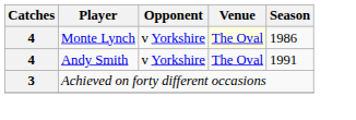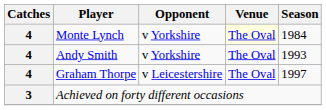 <table class="wikitable">
 <tr>
 <th>Catches</th>
 <th>Player</th>
 <th>Opponent</th>
 <th>Venue</th>
 <th>Season</th>
 </tr>
 <tr>
 <th>4</th>
 <td> <a href='#'>Monte Lynch</a></td>
 <td>v <a href='#'>Yorkshire</a></td>
 <td style="background: lightyellow;"><a href='#'>The Oval</a></td>
-<td>1986</td>
+<td>1984</td>
 </tr>
 <tr>
 <th>4</th>
 <td> <a href='#'>Andy Smith</a></td>
 <td>v <a href='#'>Yorkshire</a></td>
 <td><a href='#'>The Oval</a></td>
-<td>1991</td>
+<td>1993</td>
+</tr>
+<tr>
+<th>4</th>
+<td> <a href='#'>Graham Thorpe</a></td>
+<td>v <a href='#'>Leicestershire</a></td>
+<td><a href='#'>The Oval</a></td>
+<td>1997</td>
 </tr>
 <tr>
 <th>3</th>
 <td colspan="4"><em>Achieved on forty different occasions</em></td>
 </tr>
 <tr>
 </tr>
 </table>
